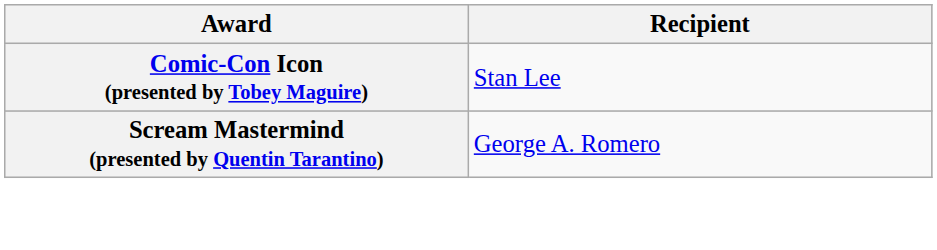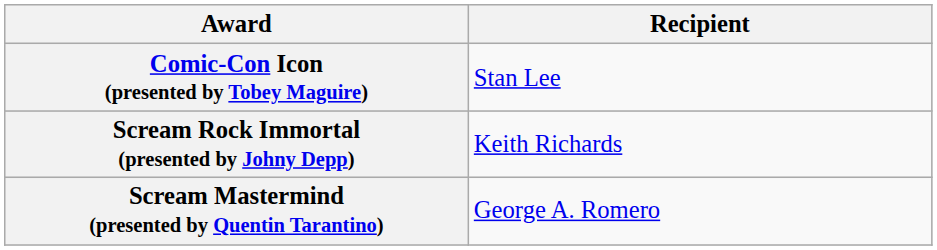 <table class="wikitable sortable">
 <tr>
 <th scope="col" style="width:33%">Award</th>
 <th scope="col" style="width:33%">Recipient</th>
 </tr>
 <tr>
 <th scope="rowgroup" rowspan="1" style="text-align:center"><a href='#'>Comic-Con</a> Icon<br><small>(presented by <a href='#'>Tobey Maguire</a>)</small></th>
 <td><a href='#'>Stan Lee</a></td>
 </tr>
 <tr>
+<th scope="rowgroup" rowspan="1" style="text-align:center">Scream Rock Immortal <br><small>(presented by <a href='#'>Johny Depp</a>)</small></th>
+<td><a href='#'>Keith Richards</a></td>
+</tr>
+<tr>
 <th scope="rowgroup" rowspan="1" style="text-align:center">Scream Mastermind<br><small>(presented by <a href='#'>Quentin Tarantino</a>)</small></th>
 <td><a href='#'>George A. Romero</a></td>
 </tr>
 </table>
